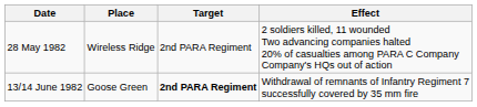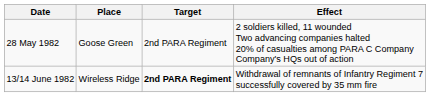 <table class=wikitable style="font-size: 80%;">
 <tr>
 <th>Date</th>
 <th>Place</th>
 <th>Target</th>
 <th>Effect</th>
 </tr>
 <tr>
 <td>28 May 1982</td>
-<td>Wireless Ridge</td>
+<td>Goose Green</td>
 <td>2nd PARA Regiment</td>
 <td>2 soldiers killed, 11 wounded<br>Two advancing companies halted<br>20% of casualties among PARA C Company <br>Company's HQs out of action</td>
 </tr>
 <tr>
 <td>13/14 June 1982</td>
-<td>Goose Green</td>
+<td>Wireless Ridge</td>
 <td><strong>2nd PARA Regiment</strong></td>
 <td>Withdrawal of remnants of Infantry Regiment 7<br>successfully covered by 35 mm fire</td>
 </tr>
 </table>
